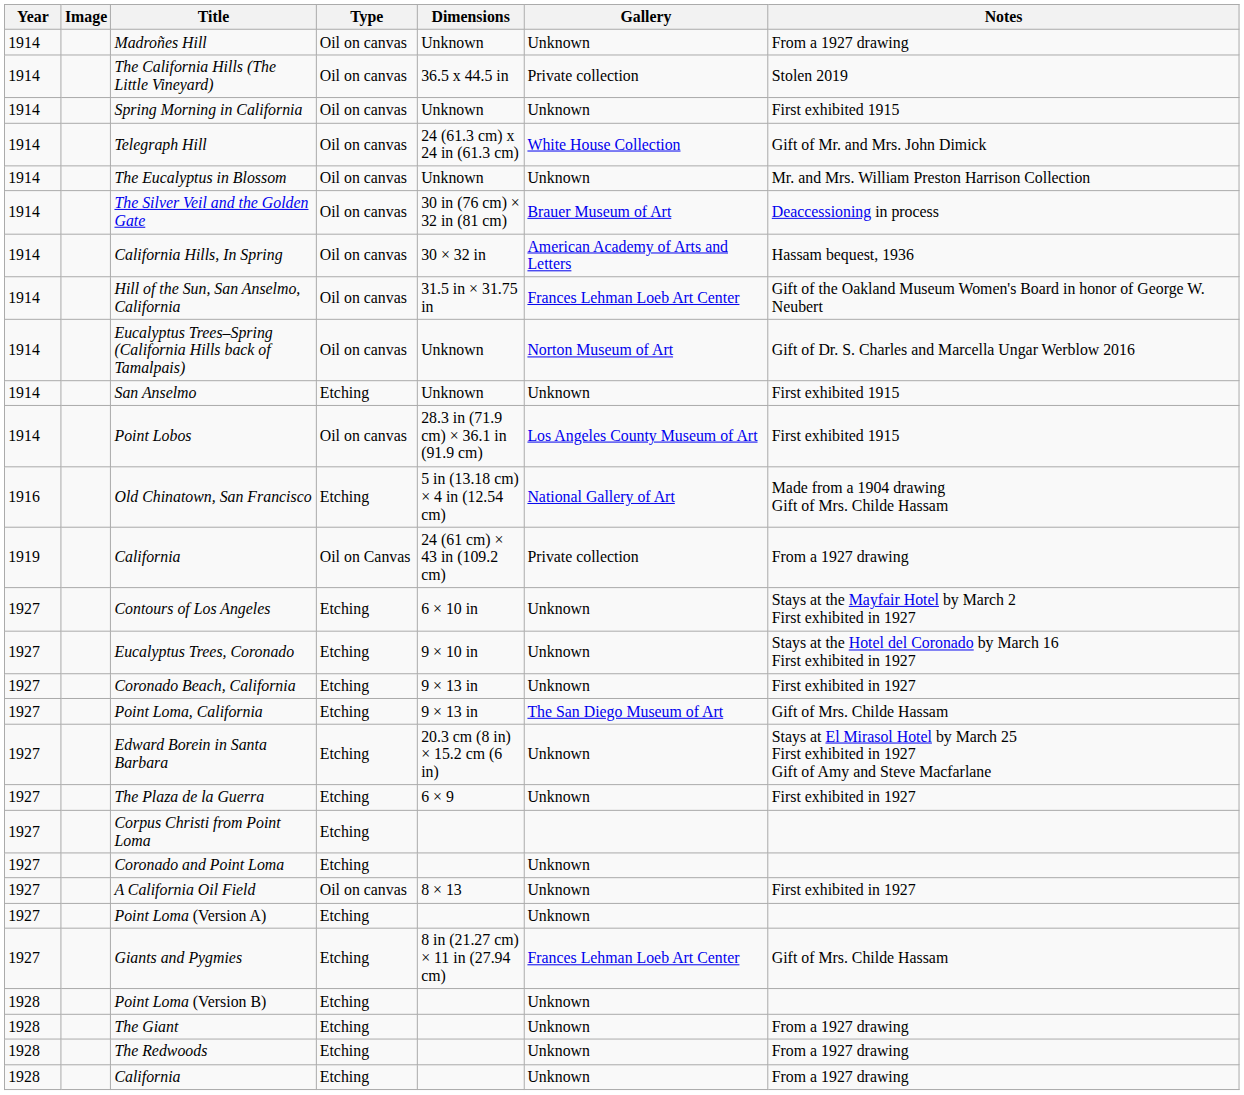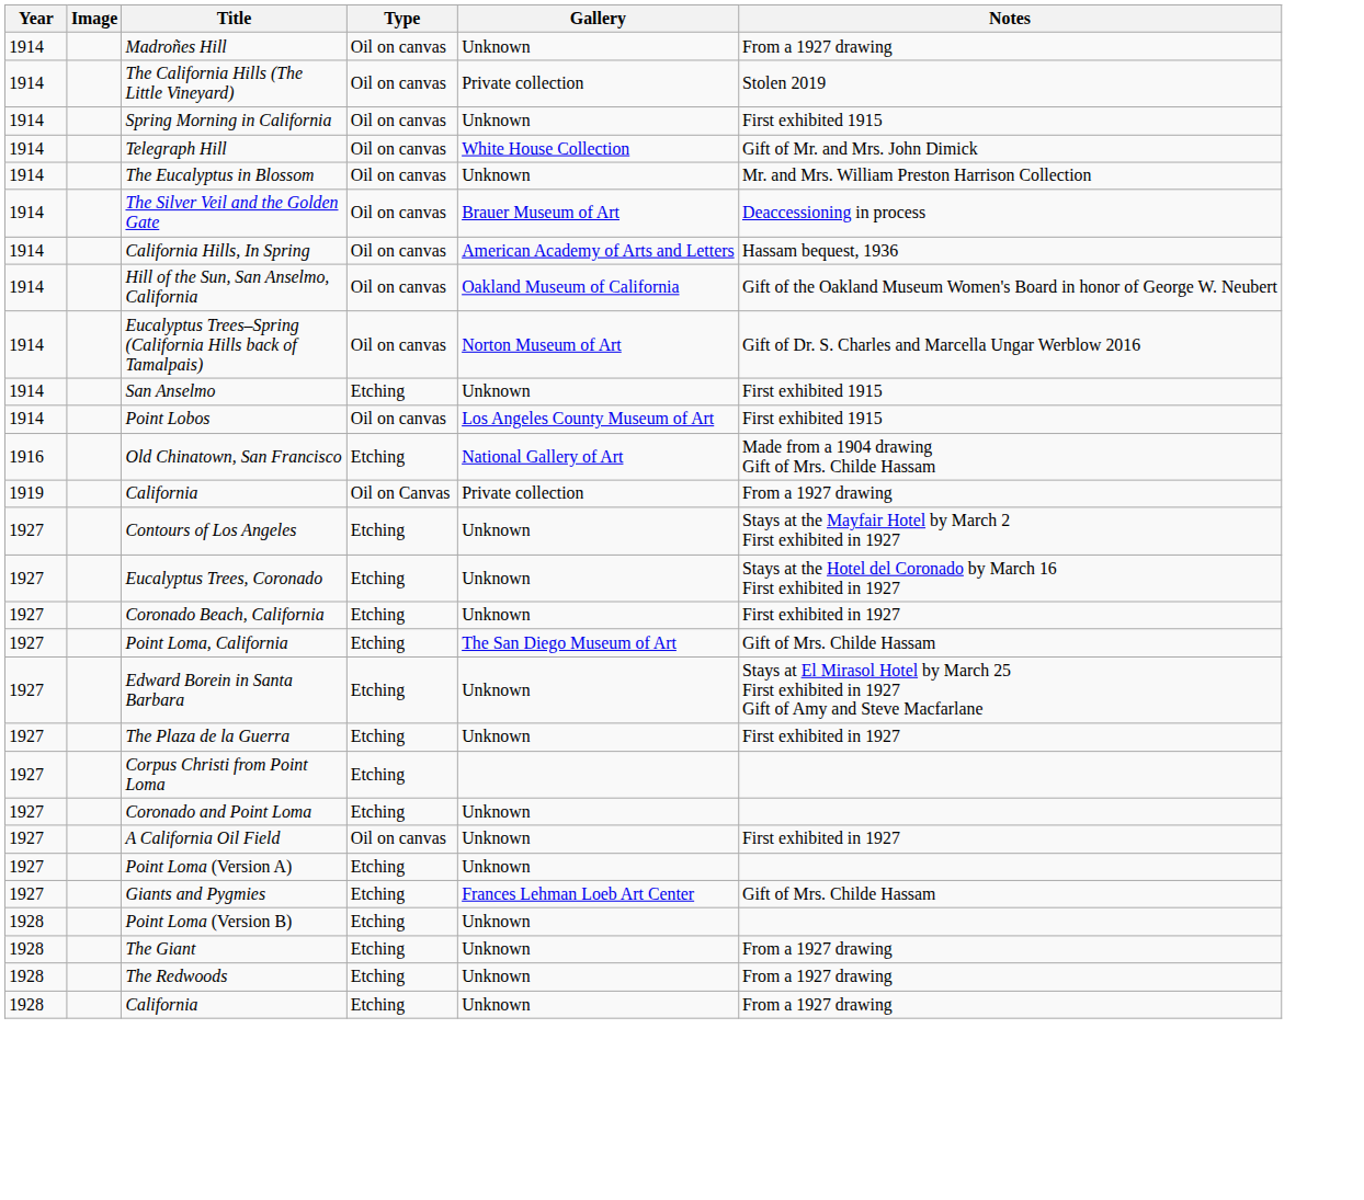 <table class="wikitable sortable">
 <tr>
 <th style="width:50px">Year</th>
 <th class="unsortable">Image</th>
 <th style="width:200px">Title</th>
 <th style="width:95px">Type</th>
-<th style="width:100px">Dimensions</th>
 <th>Gallery</th>
 <th class="unsortable">Notes</th>
 </tr>
 <tr id="Table row 1">
 <td>1914</td>
 <td></td>
 <td><em>Madroñes Hill</em></td>
 <td>Oil on canvas</td>
 <td>Unknown</td>
-<td>Unknown</td>
 <td>From a 1927 drawing</td>
 </tr>
 <tr id="Table row 2">
 <td>1914</td>
 <td></td>
 <td><em>The California Hills (The Little Vineyard)</em></td>
 <td>Oil on canvas</td>
-<td>36.5 x 44.5 in</td>
 <td>Private collection</td>
 <td>Stolen 2019</td>
 </tr>
 <tr id="Table row 3">
 <td>1914</td>
 <td></td>
 <td><em>Spring Morning in California</em></td>
 <td>Oil on canvas</td>
 <td>Unknown</td>
-<td>Unknown</td>
 <td>First exhibited 1915</td>
 </tr>
 <tr id="Table row 4">
 <td>1914</td>
 <td></td>
 <td><em>Telegraph Hill</em></td>
 <td>Oil on canvas</td>
-<td>24 (61.3 cm) x 24 in (61.3 cm)</td>
 <td><a href='#'>White House Collection</a></td>
 <td>Gift of Mr. and Mrs. John Dimick</td>
 </tr>
 <tr id="Table row 5">
 <td>1914</td>
 <td></td>
 <td><em>The Eucalyptus in Blossom</em></td>
 <td>Oil on canvas</td>
 <td>Unknown</td>
-<td>Unknown</td>
 <td>Mr. and Mrs. William Preston Harrison Collection</td>
 </tr>
 <tr id="Table row 6">
 <td>1914</td>
 <td></td>
 <td><em><a href='#'>The Silver Veil and the Golden Gate</a></em></td>
 <td>Oil on canvas</td>
-<td>30 in (76 cm) × 32 in (81 cm)</td>
 <td><a href='#'>Brauer Museum of Art</a></td>
 <td><a href='#'>Deaccessioning</a> in process</td>
 </tr>
 <tr id="Table row 7">
 <td>1914</td>
 <td></td>
 <td><em>California Hills, In Spring</em></td>
 <td>Oil on canvas</td>
-<td>30 × 32 in</td>
 <td><a href='#'>American Academy of Arts and Letters</a></td>
 <td>Hassam bequest, 1936</td>
 </tr>
 <tr id="Table row 8">
 <td>1914</td>
 <td></td>
 <td><em>Hill of the Sun, San Anselmo, California</em></td>
 <td>Oil on canvas</td>
-<td>31.5 in × 31.75 in</td>
-<td><a href='#'>Frances Lehman Loeb Art Center</a></td>
+<td><a href='#'>Oakland Museum of California</a></td>
 <td>Gift of the Oakland Museum Women's Board in honor of George W. Neubert</td>
 </tr>
 <tr id="Table row 9">
 <td>1914</td>
 <td></td>
 <td><em>Eucalyptus Trees–Spring (California Hills back of Tamalpais)</em></td>
 <td>Oil on canvas</td>
-<td>Unknown</td>
 <td><a href='#'>Norton Museum of Art</a></td>
 <td>Gift of Dr. S. Charles and Marcella Ungar Werblow 2016</td>
 </tr>
 <tr id="Table row 10">
 <td>1914</td>
 <td></td>
 <td><em>San Anselmo</em></td>
 <td>Etching</td>
 <td>Unknown</td>
-<td>Unknown</td>
 <td>First exhibited 1915</td>
 </tr>
 <tr id="Table row 11">
 <td>1914</td>
 <td></td>
 <td><em>Point Lobos</em></td>
 <td>Oil on canvas</td>
-<td>28.3 in (71.9 cm) × 36.1 in (91.9 cm)</td>
 <td><a href='#'>Los Angeles County Museum of Art</a></td>
 <td>First exhibited 1915</td>
 </tr>
 <tr id="Table row 12">
 <td>1916</td>
 <td></td>
 <td><em>Old Chinatown, San Francisco</em></td>
 <td>Etching</td>
-<td>5  in (13.18 cm) × 4  in (12.54 cm)</td>
 <td><a href='#'>National Gallery of Art</a></td>
 <td>Made from a 1904 drawing<br> Gift of Mrs. Childe Hassam</td>
 </tr>
 <tr id="Table row 13">
 <td>1919</td>
 <td></td>
 <td><em>California</em></td>
 <td>Oil on Canvas</td>
-<td>24 (61 cm) × 43 in (109.2 cm)</td>
 <td>Private collection</td>
 <td>From a 1927 drawing</td>
 </tr>
 <tr id="Table row 14">
 <td>1927</td>
 <td></td>
 <td><em>Contours of Los Angeles</em></td>
 <td>Etching</td>
-<td>6 × 10 in</td>
 <td>Unknown</td>
 <td>Stays at the <a href='#'>Mayfair Hotel</a> by March 2<br>First exhibited in 1927</td>
 </tr>
 <tr id="Table row 15">
 <td>1927</td>
 <td></td>
 <td><em>Eucalyptus Trees, Coronado</em></td>
 <td>Etching</td>
-<td>9 × 10 in</td>
 <td>Unknown</td>
 <td>Stays at the <a href='#'>Hotel del Coronado</a> by March 16<br> First exhibited in 1927</td>
 </tr>
 <tr id="Table row 16">
 <td>1927</td>
 <td></td>
 <td><em>Coronado Beach, California</em></td>
 <td>Etching</td>
-<td>9 × 13 in</td>
 <td>Unknown</td>
 <td>First exhibited in 1927</td>
 </tr>
 <tr id="Table row 17">
 <td>1927</td>
 <td></td>
 <td><em>Point Loma, California</em></td>
 <td>Etching</td>
-<td>9 × 13 in</td>
 <td><a href='#'>The San Diego Museum of Art</a></td>
 <td>Gift of Mrs. Childe Hassam</td>
 </tr>
 <tr id="Table row 18">
 <td>1927</td>
 <td></td>
 <td><em>Edward Borein in Santa Barbara</em></td>
 <td>Etching</td>
-<td>20.3 cm (8 in) × 15.2 cm (6 in)</td>
 <td>Unknown</td>
 <td>Stays at <a href='#'>El Mirasol Hotel</a> by March 25<br>First exhibited in 1927<br> Gift of Amy and Steve Macfarlane</td>
 </tr>
 <tr id="Table row 19">
 <td>1927</td>
 <td></td>
 <td><em>The Plaza de la Guerra</em></td>
 <td>Etching</td>
-<td>6 × 9</td>
 <td>Unknown</td>
 <td>First exhibited in 1927</td>
 </tr>
 <tr id="Table row 20">
 <td>1927</td>
 <td></td>
 <td><em>Corpus Christi from Point Loma</em></td>
 <td>Etching</td>
 <td></td>
 <td></td>
-<td></td>
 </tr>
 <tr id="Table row 21">
 <td>1927</td>
 <td></td>
 <td><em>Coronado and Point Loma</em></td>
 <td>Etching</td>
-<td></td>
 <td>Unknown</td>
 <td></td>
 </tr>
 <tr id="Table row 22">
 <td>1927</td>
 <td></td>
 <td><em>A California Oil Field</em></td>
 <td>Oil on canvas</td>
-<td>8  × 13</td>
 <td>Unknown</td>
 <td>First exhibited in 1927</td>
 </tr>
 <tr id="Table row 23">
 <td>1927</td>
 <td></td>
 <td><em>Point Loma</em> (Version A)</td>
 <td>Etching</td>
-<td></td>
 <td>Unknown</td>
 <td></td>
 </tr>
 <tr id="Table row 24">
 <td>1927</td>
 <td></td>
 <td><em>Giants and Pygmies</em></td>
 <td>Etching</td>
-<td>8  in (21.27 cm) × 11 in (27.94 cm)</td>
 <td><a href='#'>Frances Lehman Loeb Art Center</a></td>
 <td>Gift of Mrs. Childe Hassam</td>
 </tr>
 <tr id="Table row 25">
 <td>1928</td>
 <td></td>
 <td><em>Point Loma</em> (Version B)</td>
 <td>Etching</td>
-<td></td>
 <td>Unknown</td>
 <td></td>
 </tr>
 <tr id="Table row 26">
 <td>1928</td>
 <td></td>
 <td><em>The Giant</em></td>
 <td>Etching</td>
-<td></td>
 <td>Unknown</td>
 <td>From a 1927 drawing</td>
 </tr>
 <tr id="Table row 27">
 <td>1928</td>
 <td></td>
 <td><em>The Redwoods</em></td>
 <td>Etching</td>
-<td></td>
 <td>Unknown</td>
 <td>From a 1927 drawing</td>
 </tr>
 <tr id="Table row 28">
 <td>1928</td>
 <td></td>
 <td><em>California</em></td>
 <td>Etching</td>
-<td></td>
 <td>Unknown</td>
 <td>From a 1927 drawing</td>
 </tr>
 </table>
